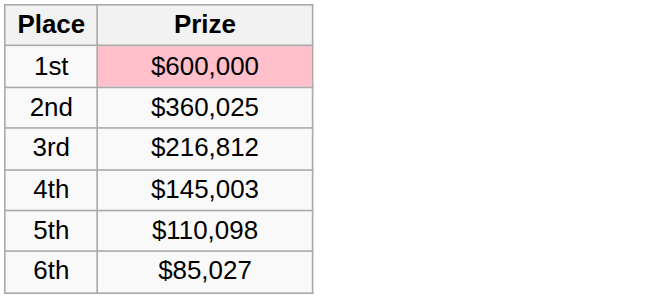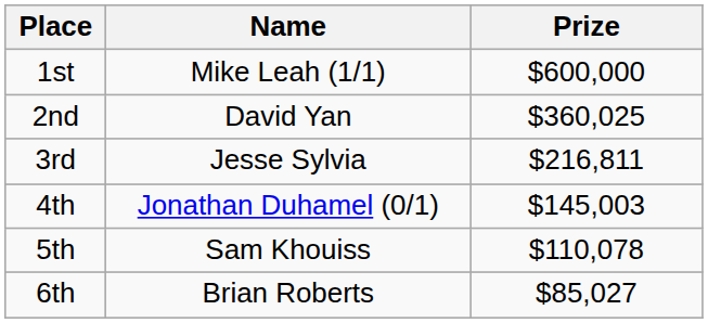 <table class="wikitable">
 <tr>
 <th width="50">Place</th>
+<th width="200">Name</th>
 <th width="125">Prize</th>
 </tr>
 <tr>
 <td align = "center">1st</td>
-<td align = "center" style="background: pink;">$600,000</td>
+<td align = "center">Mike Leah (1/1)</td>
+<td align = "center">$600,000</td>
 </tr>
 <tr>
 <td align = "center">2nd</td>
+<td align = "center">David Yan</td>
 <td align = "center">$360,025</td>
 </tr>
 <tr>
 <td align = "center">3rd</td>
-<td align = "center">$216,812</td>
+<td align = "center">Jesse Sylvia</td>
+<td align = "center">$216,811</td>
 </tr>
 <tr>
 <td align = "center">4th</td>
+<td align = "center"><a href='#'>Jonathan Duhamel</a> (0/1)</td>
 <td align = "center">$145,003</td>
 </tr>
 <tr>
 <td align = "center">5th</td>
-<td align = "center">$110,098</td>
+<td align = "center">Sam Khouiss</td>
+<td align = "center">$110,078</td>
 </tr>
 <tr>
 <td align = "center">6th</td>
+<td align = "center">Brian Roberts</td>
 <td align = "center">$85,027</td>
 </tr>
 </table>
